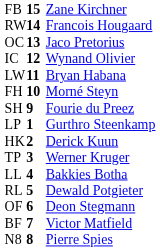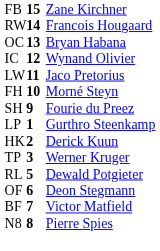 <table cellspacing="0" cellpadding="0" style="font-size:90%; margin:auto;">
 <tr>
 <th width="20"></th>
 <th width="20"></th>
 </tr>
 <tr>
 <td>FB</td>
 <td><strong>15</strong></td>
 <td><a href='#'>Zane Kirchner</a></td>
 </tr>
 <tr>
 <td>RW</td>
 <td><strong>14</strong></td>
 <td><a href='#'>Francois Hougaard</a></td>
 </tr>
 <tr>
 <td>OC</td>
 <td><strong>13</strong></td>
-<td><a href='#'>Jaco Pretorius</a></td>
+<td><a href='#'>Bryan Habana</a></td>
 </tr>
 <tr>
 <td>IC</td>
 <td><strong>12</strong></td>
 <td><a href='#'>Wynand Olivier</a></td>
 </tr>
 <tr>
 <td>LW</td>
 <td><strong>11</strong></td>
-<td><a href='#'>Bryan Habana</a></td>
+<td><a href='#'>Jaco Pretorius</a></td>
 <td></td>
 <td></td>
 </tr>
 <tr>
 <td>FH</td>
 <td><strong>10</strong></td>
 <td><a href='#'>Morné Steyn</a></td>
 </tr>
 <tr>
 <td>SH</td>
 <td><strong>9</strong></td>
 <td><a href='#'>Fourie du Preez</a></td>
 </tr>
 <tr>
 <td>LP</td>
 <td><strong>1</strong></td>
 <td><a href='#'>Gurthro Steenkamp</a></td>
 </tr>
 <tr>
 <td>HK</td>
 <td><strong>2</strong></td>
 <td><a href='#'>Derick Kuun</a></td>
 <td></td>
 <td></td>
 </tr>
 <tr>
 <td>TP</td>
 <td><strong>3</strong></td>
 <td><a href='#'>Werner Kruger</a></td>
 </tr>
 <tr>
-<td>LL</td>
-<td><strong>4</strong></td>
-<td><a href='#'>Bakkies Botha</a></td>
-<td></td>
-<td></td>
-<td></td>
-</tr>
-<tr>
 <td>RL</td>
 <td><strong>5</strong></td>
 <td><a href='#'>Dewald Potgieter</a></td>
 </tr>
 <tr>
 <td>OF</td>
 <td><strong>6</strong></td>
 <td><a href='#'>Deon Stegmann</a></td>
 <td></td>
 <td></td>
 </tr>
 <tr>
 <td>BF</td>
 <td><strong>7</strong></td>
 <td><a href='#'>Victor Matfield</a></td>
 <td></td>
 <td></td>
 </tr>
 <tr>
 <td>N8</td>
 <td><strong>8</strong></td>
 <td><a href='#'>Pierre Spies</a></td>
 </tr>
 </table>
